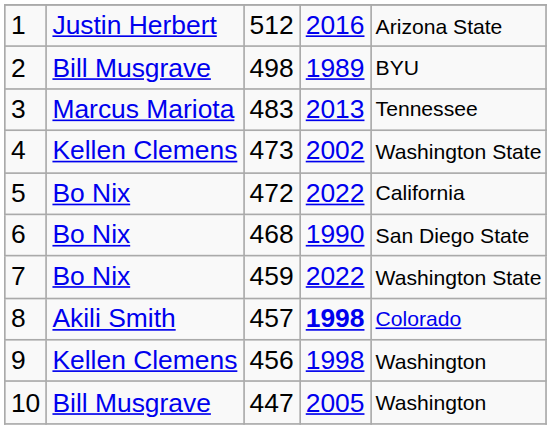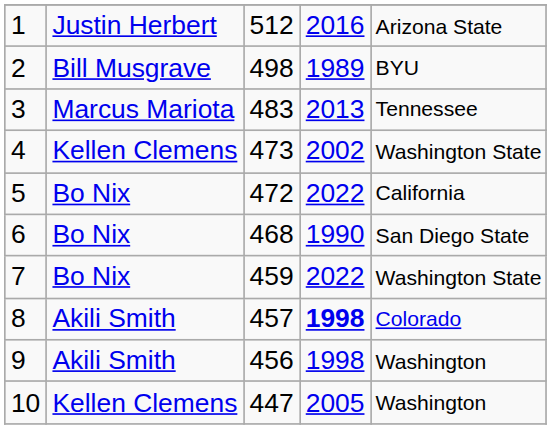 <table class="wikitable">
 <tr>
 </tr>
 <tr>
 <td>1</td>
 <td><a href='#'>Justin Herbert</a></td>
 <td><abbr>512</abbr></td>
 <td><a href='#'>2016</a></td>
 <td style="font-size:80%;">Arizona State</td>
 </tr>
 <tr>
 <td>2</td>
 <td><a href='#'>Bill Musgrave</a></td>
 <td><abbr>498</abbr></td>
 <td><a href='#'>1989</a></td>
 <td style="font-size:80%;">BYU</td>
 </tr>
 <tr>
 <td>3</td>
 <td><a href='#'>Marcus Mariota</a></td>
 <td><abbr>483</abbr></td>
 <td><a href='#'>2013</a></td>
 <td style="font-size:80%;">Tennessee</td>
 </tr>
 <tr>
 <td>4</td>
 <td><a href='#'>Kellen Clemens</a></td>
 <td><abbr>473</abbr></td>
 <td><a href='#'>2002</a></td>
 <td style="font-size:80%;">Washington State</td>
 </tr>
 <tr>
 <td>5</td>
 <td><a href='#'>Bo Nix</a></td>
 <td><abbr>472</abbr></td>
 <td><a href='#'>2022</a></td>
 <td style="font-size:80%;">California</td>
 </tr>
 <tr>
 <td>6</td>
 <td><a href='#'>Bo Nix</a></td>
 <td><abbr>468</abbr></td>
 <td><a href='#'>1990</a></td>
 <td style="font-size:80%;">San Diego State</td>
 </tr>
 <tr>
 <td>7</td>
 <td><a href='#'>Bo Nix</a></td>
 <td><abbr>459</abbr></td>
 <td><a href='#'>2022</a></td>
 <td style="font-size:80%;">Washington State</td>
 </tr>
 <tr>
 <td>8</td>
 <td><a href='#'>Akili Smith</a></td>
 <td><abbr>457</abbr></td>
 <td><strong><a href='#'>1998</a></strong></td>
 <td style="font-size:80%;"><a href='#'>Colorado</a></td>
 </tr>
 <tr>
 <td>9</td>
-<td><a href='#'>Kellen Clemens</a></td>
+<td><a href='#'>Akili Smith</a></td>
 <td><abbr>456</abbr></td>
 <td><a href='#'>1998</a></td>
 <td style="font-size:80%;">Washington</td>
 </tr>
 <tr>
 <td>10</td>
-<td><a href='#'>Bill Musgrave</a></td>
+<td><a href='#'>Kellen Clemens</a></td>
 <td><abbr>447</abbr></td>
 <td><a href='#'>2005</a></td>
 <td style="font-size:80%;">Washington</td>
 </tr>
 </table>
